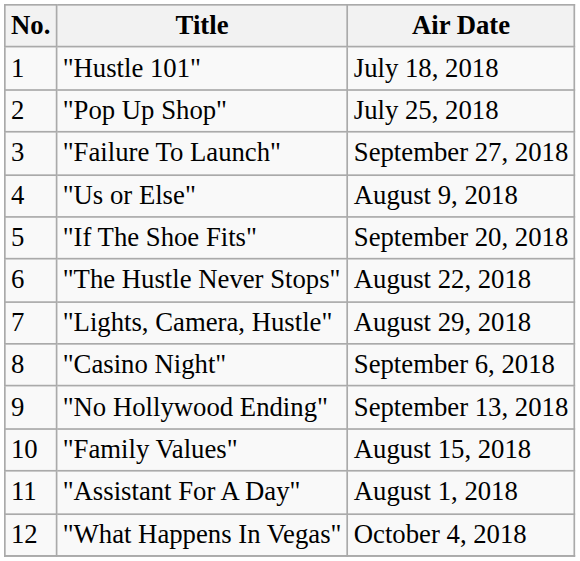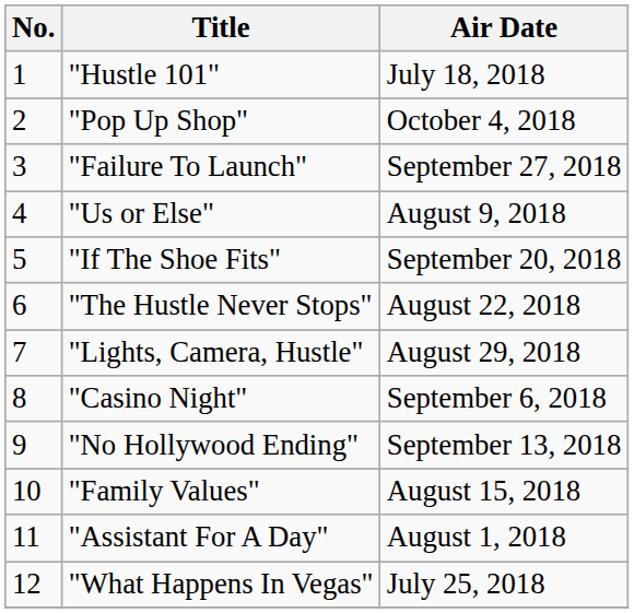 <table class="wikitable">
 <tr>
 <th>No.</th>
 <th>Title</th>
 <th>Air Date</th>
 </tr>
 <tr>
 <td>1</td>
 <td>"Hustle 101"</td>
 <td>July 18, 2018</td>
 </tr>
 <tr>
 <td>2</td>
 <td>"Pop Up Shop"</td>
-<td>July 25, 2018</td>
+<td>October 4, 2018</td>
 </tr>
 <tr>
 <td>3</td>
 <td>"Failure To Launch"</td>
 <td>September 27, 2018</td>
 </tr>
 <tr>
 <td>4</td>
 <td>"Us or Else"</td>
 <td>August 9, 2018</td>
 </tr>
 <tr>
 <td>5</td>
 <td>"If The Shoe Fits"</td>
 <td>September 20, 2018</td>
 </tr>
 <tr>
 <td>6</td>
 <td>"The Hustle Never Stops"</td>
 <td>August 22, 2018</td>
 </tr>
 <tr>
 <td>7</td>
 <td>"Lights, Camera, Hustle"</td>
 <td>August 29, 2018</td>
 </tr>
 <tr>
 <td>8</td>
 <td>"Casino Night"</td>
 <td>September 6, 2018</td>
 </tr>
 <tr>
 <td>9</td>
 <td>"No Hollywood Ending"</td>
 <td>September 13, 2018</td>
 </tr>
 <tr>
 <td>10</td>
 <td>"Family Values"</td>
 <td>August 15, 2018</td>
 </tr>
 <tr>
 <td>11</td>
 <td>"Assistant For A Day"</td>
 <td>August 1, 2018</td>
 </tr>
 <tr>
 <td>12</td>
 <td>"What Happens In Vegas"</td>
-<td>October 4, 2018</td>
+<td>July 25, 2018</td>
 </tr>
 <tr>
 </tr>
 </table>
